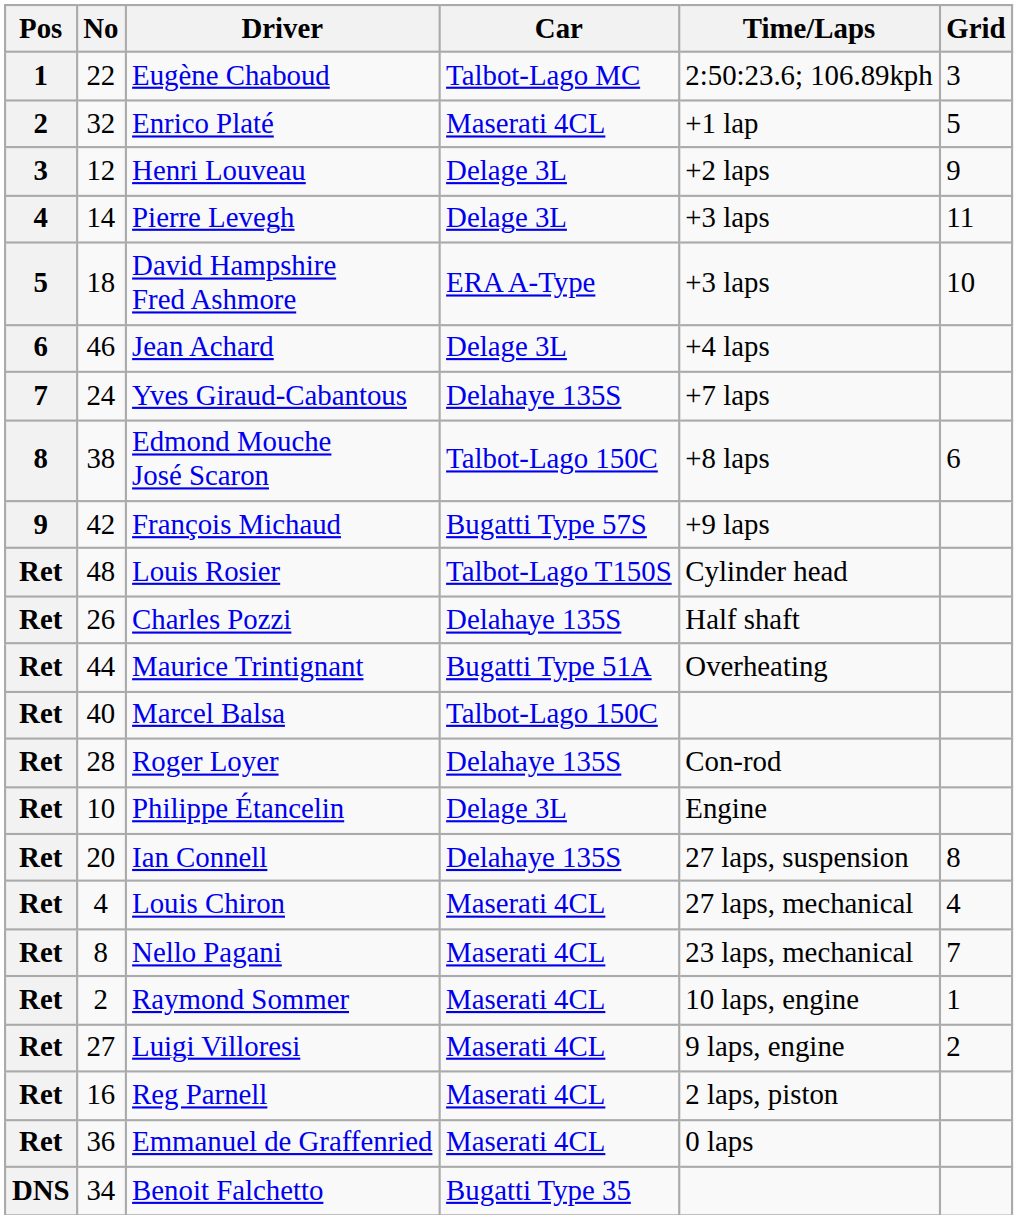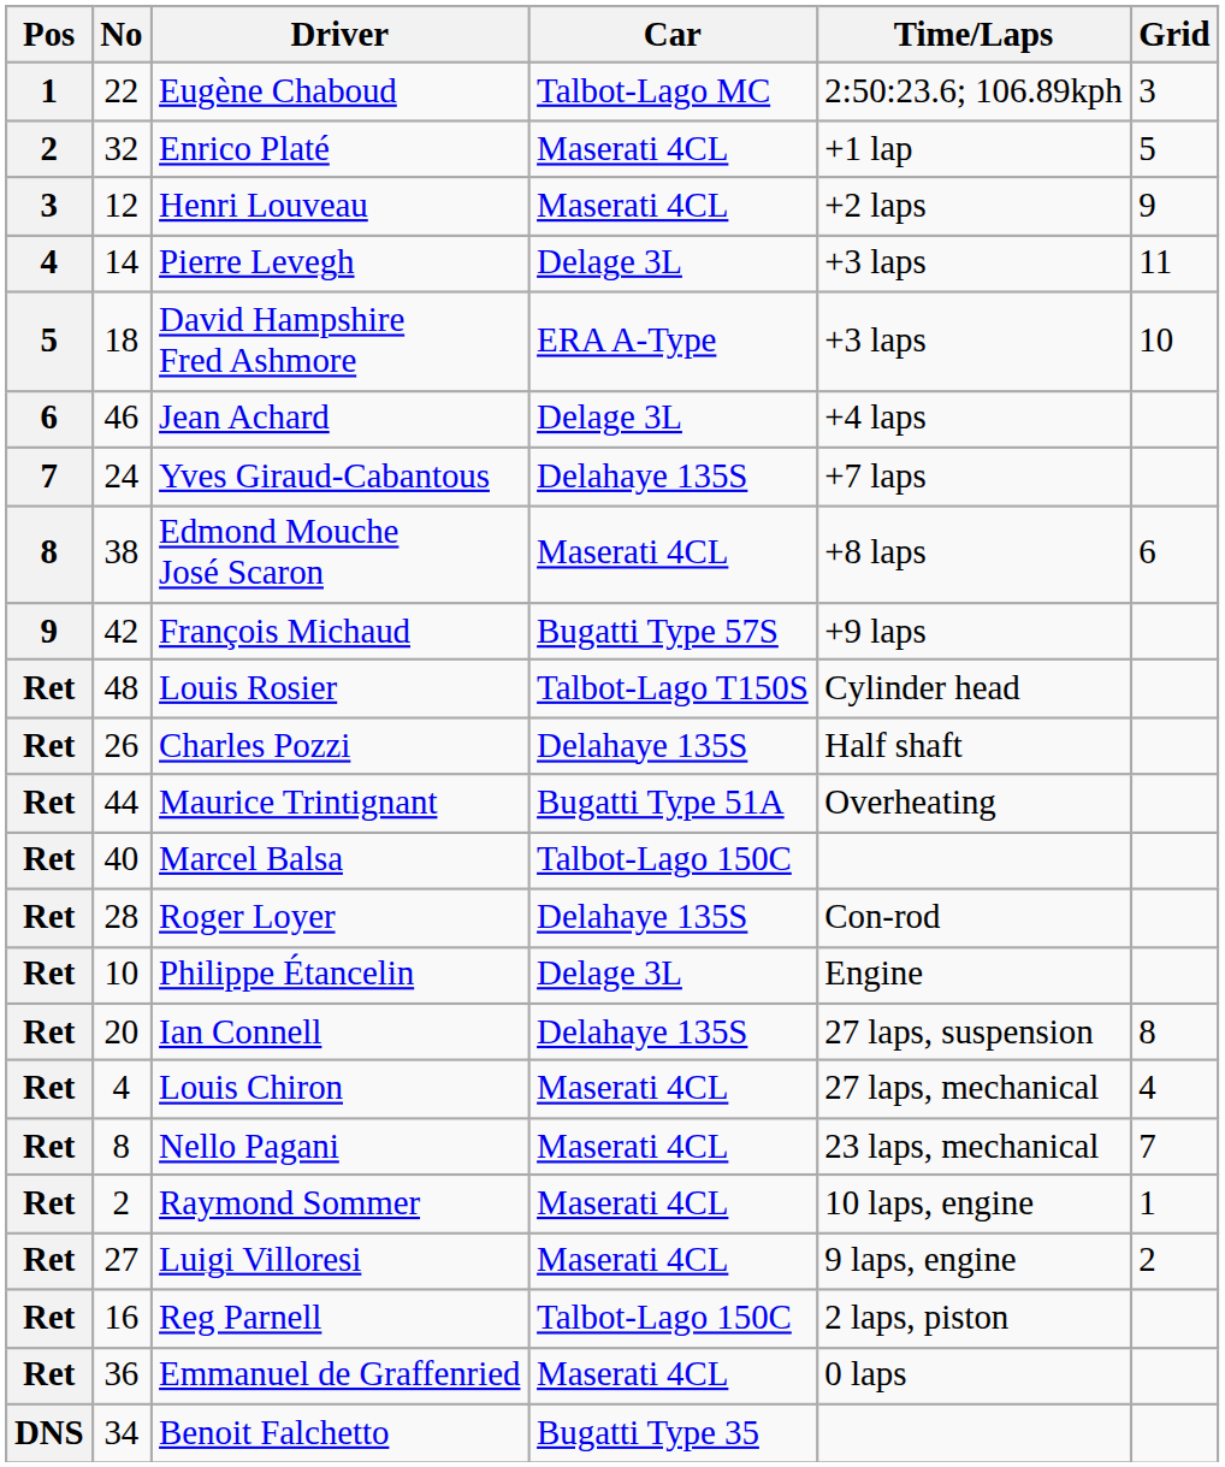 <table class="wikitable" style="font-size: 85%;">
 <tr>
 <th>Pos</th>
 <th>No</th>
 <th>Driver</th>
 <th>Car</th>
 <th>Time/Laps</th>
 <th>Grid</th>
 </tr>
 <tr>
 <th>1</th>
 <td align="center">22</td>
 <td> <a href='#'>Eugène Chaboud</a></td>
 <td><a href='#'>Talbot-Lago MC</a></td>
 <td>2:50:23.6; 106.89kph</td>
 <td>3</td>
 </tr>
 <tr>
 <th>2</th>
 <td align="center">32</td>
 <td> <a href='#'>Enrico Platé</a></td>
 <td><a href='#'>Maserati 4CL</a></td>
 <td>+1 lap</td>
 <td>5</td>
 </tr>
 <tr>
 <th>3</th>
 <td align="center">12</td>
 <td> <a href='#'>Henri Louveau</a></td>
-<td><a href='#'>Delage 3L</a></td>
+<td><a href='#'>Maserati 4CL</a></td>
 <td>+2 laps</td>
 <td>9</td>
 </tr>
 <tr>
 <th>4</th>
 <td align="center">14</td>
 <td> <a href='#'>Pierre Levegh</a></td>
 <td><a href='#'>Delage 3L</a></td>
 <td>+3 laps</td>
 <td>11</td>
 </tr>
 <tr>
 <th>5</th>
 <td align="center">18</td>
 <td> <a href='#'>David Hampshire</a><br> <a href='#'>Fred Ashmore</a></td>
 <td><a href='#'>ERA A-Type</a></td>
 <td>+3 laps</td>
 <td>10</td>
 </tr>
 <tr>
 <th>6</th>
 <td align="center">46</td>
 <td> <a href='#'>Jean Achard</a></td>
 <td><a href='#'>Delage 3L</a></td>
 <td>+4 laps</td>
 <td></td>
 </tr>
 <tr>
 <th>7</th>
 <td align="center">24</td>
 <td> <a href='#'>Yves Giraud-Cabantous</a></td>
 <td><a href='#'>Delahaye 135S</a></td>
 <td>+7 laps</td>
 <td></td>
 </tr>
 <tr>
 <th>8</th>
 <td align="center">38</td>
 <td> <a href='#'>Edmond Mouche</a><br> <a href='#'>José Scaron</a></td>
-<td><a href='#'>Talbot-Lago 150C</a></td>
+<td><a href='#'>Maserati 4CL</a></td>
 <td>+8 laps</td>
 <td>6</td>
 </tr>
 <tr>
 <th>9</th>
 <td align="center">42</td>
 <td> <a href='#'>François Michaud</a></td>
 <td><a href='#'>Bugatti Type 57S</a></td>
 <td>+9 laps</td>
 <td></td>
 </tr>
 <tr>
 <th>Ret</th>
 <td align="center">48</td>
 <td> <a href='#'>Louis Rosier</a></td>
 <td><a href='#'>Talbot-Lago T150S</a></td>
 <td>Cylinder head</td>
 <td></td>
 </tr>
 <tr>
 <th>Ret</th>
 <td align="center">26</td>
 <td> <a href='#'>Charles Pozzi</a></td>
 <td><a href='#'>Delahaye 135S</a></td>
 <td>Half shaft</td>
 </tr>
 <tr>
 <th>Ret</th>
 <td align="center">44</td>
 <td> <a href='#'>Maurice Trintignant</a></td>
 <td><a href='#'>Bugatti Type 51A</a></td>
 <td>Overheating</td>
 <td></td>
 </tr>
 <tr>
 <th>Ret</th>
 <td align="center">40</td>
 <td> <a href='#'>Marcel Balsa</a></td>
 <td><a href='#'>Talbot-Lago 150C</a></td>
 <td></td>
 </tr>
 <tr>
 <th>Ret</th>
 <td align="center">28</td>
 <td> <a href='#'>Roger Loyer</a></td>
 <td><a href='#'>Delahaye 135S</a></td>
 <td>Con-rod</td>
 <td></td>
 </tr>
 <tr>
 <th>Ret</th>
 <td align="center">10</td>
 <td> <a href='#'>Philippe Étancelin</a></td>
 <td><a href='#'>Delage 3L</a></td>
 <td>Engine</td>
 <td></td>
 </tr>
 <tr>
 <th>Ret</th>
 <td align="center">20</td>
 <td> <a href='#'>Ian Connell</a></td>
 <td><a href='#'>Delahaye 135S</a></td>
 <td>27 laps, suspension</td>
 <td>8</td>
 </tr>
 <tr>
 <th>Ret</th>
 <td align="center">4</td>
 <td> <a href='#'>Louis Chiron</a></td>
 <td><a href='#'>Maserati 4CL</a></td>
 <td>27 laps, mechanical</td>
 <td>4</td>
 </tr>
 <tr>
 <th>Ret</th>
 <td align="center">8</td>
 <td> <a href='#'>Nello Pagani</a></td>
 <td><a href='#'>Maserati 4CL</a></td>
 <td>23 laps, mechanical</td>
 <td>7</td>
 </tr>
 <tr>
 <th>Ret</th>
 <td align="center">2</td>
 <td> <a href='#'>Raymond Sommer</a></td>
 <td><a href='#'>Maserati 4CL</a></td>
 <td>10 laps, engine</td>
 <td>1</td>
 </tr>
 <tr>
 <th>Ret</th>
 <td align="center">27</td>
 <td> <a href='#'>Luigi Villoresi</a></td>
 <td><a href='#'>Maserati 4CL</a></td>
 <td>9 laps, engine</td>
 <td>2</td>
 </tr>
 <tr>
 <th>Ret</th>
 <td align="center">16</td>
 <td> <a href='#'>Reg Parnell</a></td>
-<td><a href='#'>Maserati 4CL</a></td>
+<td><a href='#'>Talbot-Lago 150C</a></td>
 <td>2 laps, piston</td>
 <td></td>
 </tr>
 <tr>
 <th>Ret</th>
 <td align="center">36</td>
 <td> <a href='#'>Emmanuel de Graffenried</a></td>
 <td><a href='#'>Maserati 4CL</a></td>
 <td>0 laps</td>
 <td></td>
 </tr>
 <tr>
 <th>DNS</th>
 <td align="center">34</td>
 <td> <a href='#'>Benoit Falchetto</a></td>
 <td><a href='#'>Bugatti Type 35</a></td>
 <td></td>
 </tr>
 <tr>
 </tr>
 </table>
